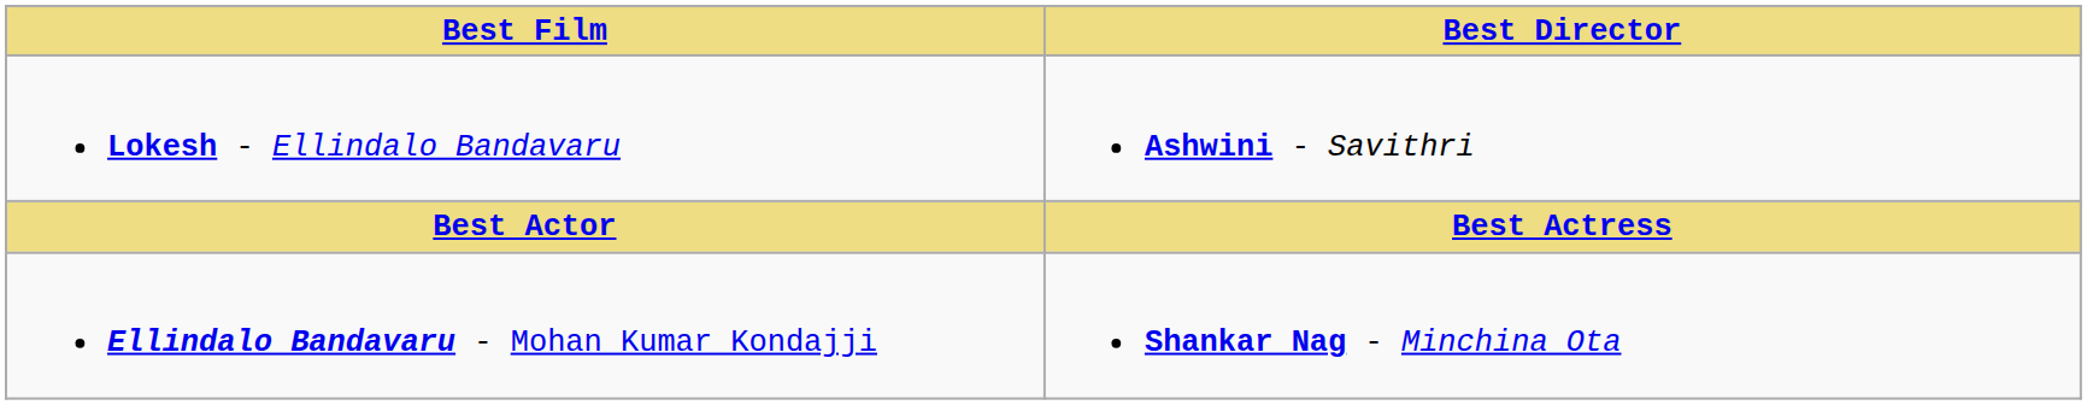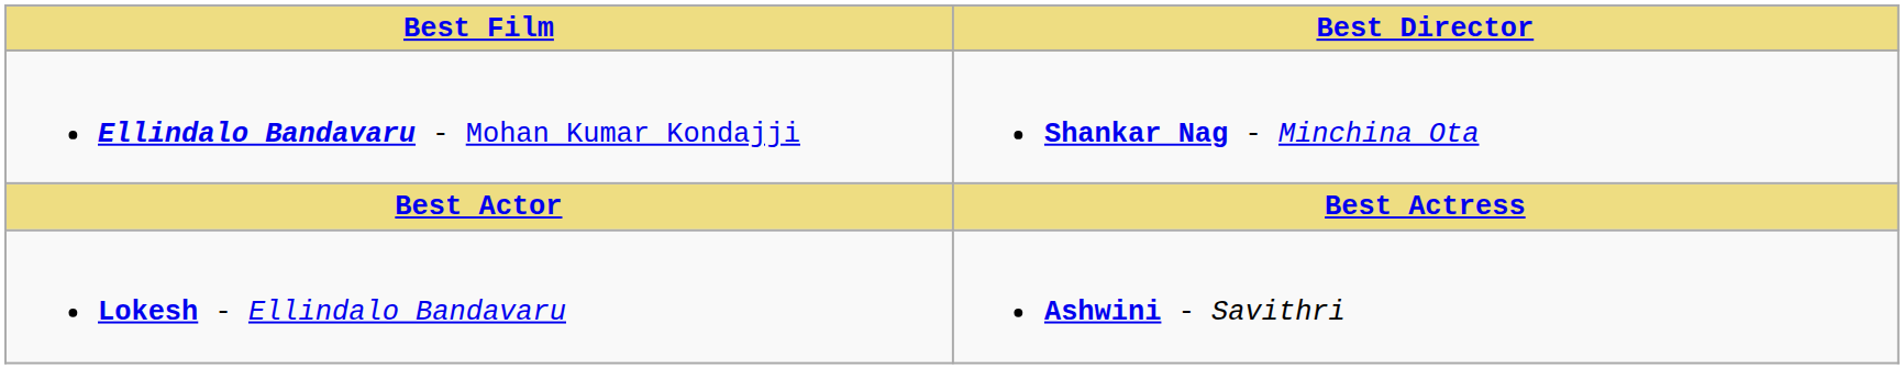 <table class="wikitable" width=100% |>
 <tr>
 <th !  style="background:#eedd82; text-align:center; width:50%;"><a href='#'>Best Film</a></th>
 <th !  style="background:#eedd82; text-align:center; width:50%;"><a href='#'>Best Director</a></th>
 </tr>
 <tr>
-<td valign="top"><br><ul><li><strong><a href='#'>Lokesh</a></strong> - <em><a href='#'>Ellindalo Bandavaru</a></em></li></ul></td>
-<td valign="top"><br><ul><li><strong><a href='#'>Ashwini</a></strong> - <em>Savithri</em></li></ul></td>
+<td valign="top"><br><ul><li><strong><em><a href='#'>Ellindalo Bandavaru</a></em></strong> - <a href='#'>Mohan Kumar Kondajji</a></li></ul></td>
+<td valign="top"><br><ul><li><strong><a href='#'>Shankar Nag</a></strong> - <em><a href='#'>Minchina Ota</a></em></li></ul></td>
 </tr>
 <tr>
 <th !  style="background:#eedd82; text-align:center; width:50%;"><a href='#'>Best Actor</a></th>
 <th !  style="background:#eedd82; text-align:center; width:50%;"><a href='#'>Best Actress</a></th>
 </tr>
 <tr>
-<td valign="top"><br><ul><li><strong><em><a href='#'>Ellindalo Bandavaru</a></em></strong> - <a href='#'>Mohan Kumar Kondajji</a></li></ul></td>
-<td valign="top"><br><ul><li><strong><a href='#'>Shankar Nag</a></strong> - <em><a href='#'>Minchina Ota</a></em></li></ul></td>
+<td valign="top"><br><ul><li><strong><a href='#'>Lokesh</a></strong> - <em><a href='#'>Ellindalo Bandavaru</a></em></li></ul></td>
+<td valign="top"><br><ul><li><strong><a href='#'>Ashwini</a></strong> - <em>Savithri</em></li></ul></td>
 </tr>
 </table>
